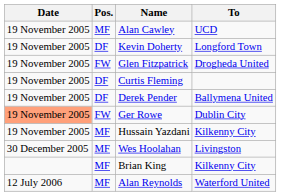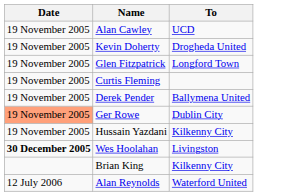 <table class="wikitable">
 <tr>
 <th>Date</th>
-<th>Pos.</th>
 <th>Name</th>
 <th>To</th>
 </tr>
 <tr>
 <td>19 November 2005</td>
-<td><a href='#'>MF</a></td>
 <td> <a href='#'>Alan Cawley</a></td>
 <td><a href='#'>UCD</a></td>
 </tr>
 <tr>
 <td>19 November 2005</td>
-<td><a href='#'>DF</a></td>
 <td> <a href='#'>Kevin Doherty</a></td>
+<td><a href='#'>Drogheda United</a></td>
+</tr>
+<tr>
+<td>19 November 2005</td>
+<td> <a href='#'>Glen Fitzpatrick</a></td>
 <td><a href='#'>Longford Town</a></td>
 </tr>
 <tr>
 <td>19 November 2005</td>
-<td><a href='#'>FW</a></td>
-<td> <a href='#'>Glen Fitzpatrick</a></td>
-<td><a href='#'>Drogheda United</a></td>
-</tr>
-<tr>
-<td>19 November 2005</td>
-<td><a href='#'>DF</a></td>
 <td> <a href='#'>Curtis Fleming</a></td>
 <td></td>
 </tr>
 <tr>
 <td>19 November 2005</td>
-<td><a href='#'>DF</a></td>
 <td> <a href='#'>Derek Pender</a></td>
 <td><a href='#'>Ballymena United</a></td>
 </tr>
 <tr>
 <td style="background: lightsalmon;">19 November 2005</td>
-<td><a href='#'>FW</a></td>
 <td> <a href='#'>Ger Rowe</a></td>
 <td><a href='#'>Dublin City</a></td>
 </tr>
 <tr>
 <td>19 November 2005</td>
-<td><a href='#'>MF</a></td>
 <td> Hussain Yazdani</td>
 <td><a href='#'>Kilkenny City</a></td>
 </tr>
 <tr>
-<td>30 December 2005</td>
-<td><a href='#'>MF</a></td>
+<td><strong>30 December 2005</strong></td>
 <td> <a href='#'>Wes Hoolahan</a></td>
 <td><a href='#'>Livingston</a></td>
 </tr>
 <tr>
 <td></td>
-<td><a href='#'>MF</a></td>
 <td> Brian King</td>
 <td><a href='#'>Kilkenny City</a></td>
 </tr>
 <tr>
 <td>12 July 2006</td>
-<td><a href='#'>MF</a></td>
 <td> <a href='#'>Alan Reynolds</a></td>
 <td><a href='#'>Waterford United</a></td>
 </tr>
 </table>
